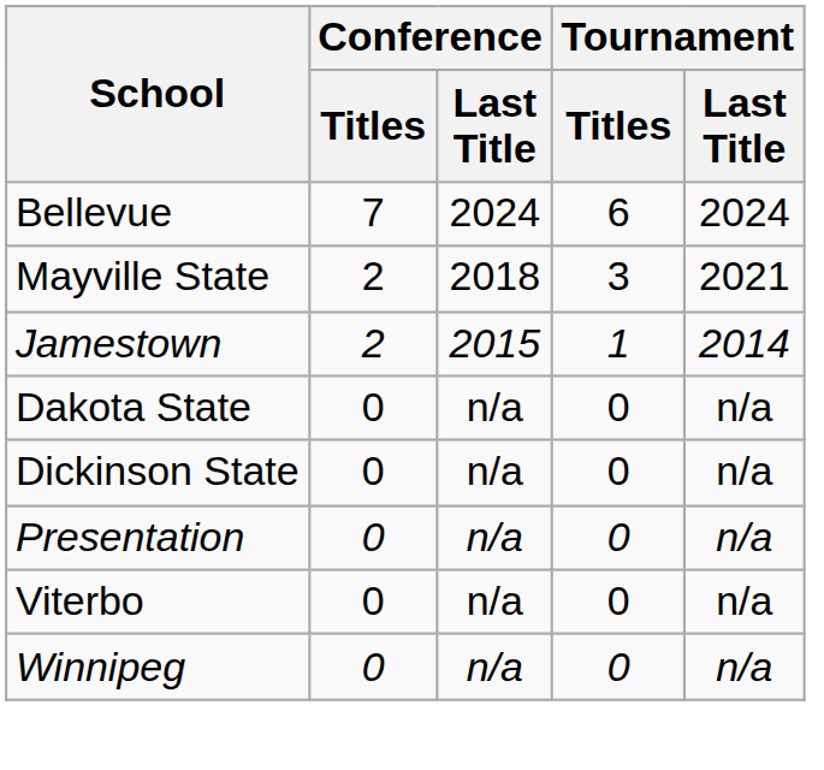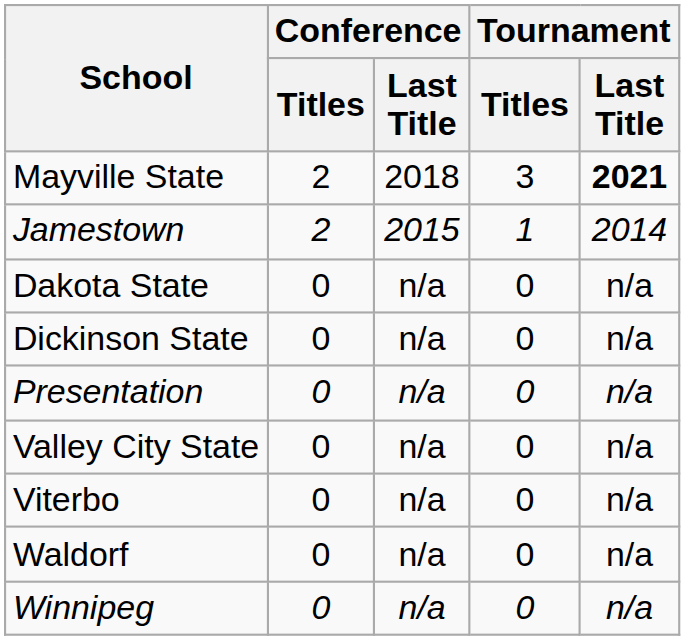 <table class="wikitable sortable" style="text-align:center">
 <tr>
 <th rowspan=2>School</th>
 <th colspan=2>Conference</th>
 <th colspan=2>Tournament</th>
 </tr>
 <tr>
 <th>Titles</th>
 <th>Last<br>Title</th>
 <th>Titles</th>
 <th>Last<br>Title</th>
 </tr>
 <tr>
-<td style="text-align:left">Bellevue</td>
-<td>7</td>
-<td>2024</td>
-<td>6</td>
-<td>2024</td>
-</tr>
-<tr>
 <td style="text-align:left">Mayville State</td>
 <td>2</td>
 <td>2018</td>
 <td>3</td>
-<td>2021</td>
+<td><strong>2021</strong></td>
 </tr>
 <tr style="font-style: italic;">
 <td style="text-align:left">Jamestown</td>
 <td>2</td>
 <td>2015</td>
 <td>1</td>
 <td>2014</td>
 </tr>
 <tr>
 <td style="text-align:left">Dakota State</td>
 <td>0</td>
 <td>n/a</td>
 <td>0</td>
 <td>n/a</td>
 </tr>
 <tr>
 <td style="text-align:left">Dickinson State</td>
 <td>0</td>
 <td>n/a</td>
 <td>0</td>
 <td>n/a</td>
 </tr>
 <tr style="font-style: italic;">
 <td style="text-align:left">Presentation</td>
 <td>0</td>
 <td>n/a</td>
 <td>0</td>
 <td>n/a</td>
 </tr>
 <tr>
+<td style="text-align:left">Valley City State</td>
+<td>0</td>
+<td>n/a</td>
+<td>0</td>
+<td>n/a</td>
+</tr>
+<tr>
 <td style="text-align:left">Viterbo</td>
+<td>0</td>
+<td>n/a</td>
+<td>0</td>
+<td>n/a</td>
+</tr>
+<tr>
+<td style="text-align:left">Waldorf</td>
 <td>0</td>
 <td>n/a</td>
 <td>0</td>
 <td>n/a</td>
 </tr>
 <tr style="font-style: italic;">
 <td style="text-align:left">Winnipeg</td>
 <td>0</td>
 <td>n/a</td>
 <td>0</td>
 <td>n/a</td>
 </tr>
 </table>
